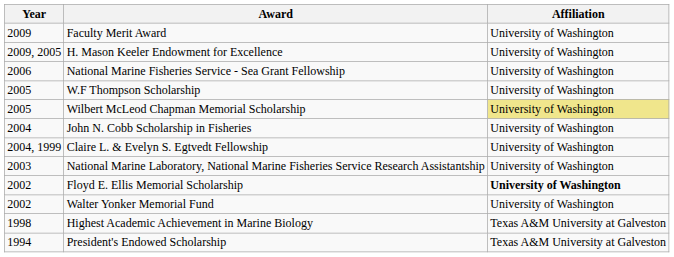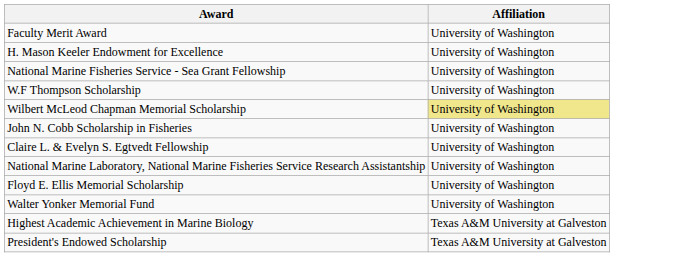 <table class="wikitable">
 <tr>
-<th>Year</th>
 <th>Award</th>
 <th>Affiliation</th>
 </tr>
 <tr>
-<td>2009</td>
 <td>Faculty Merit Award</td>
 <td>University of Washington</td>
 </tr>
 <tr>
-<td>2009, 2005</td>
 <td>H. Mason Keeler Endowment for Excellence</td>
 <td>University of Washington</td>
 </tr>
 <tr>
-<td>2006</td>
 <td>National Marine Fisheries Service - Sea Grant Fellowship</td>
 <td>University of Washington</td>
 </tr>
 <tr>
-<td>2005</td>
 <td>W.F Thompson Scholarship </td>
 <td>University of Washington</td>
 </tr>
 <tr>
-<td>2005</td>
 <td>Wilbert McLeod Chapman Memorial Scholarship</td>
 <td style="background: khaki;">University of Washington</td>
 </tr>
 <tr>
-<td>2004</td>
 <td>John N. Cobb Scholarship in Fisheries</td>
 <td>University of Washington</td>
 </tr>
 <tr>
-<td>2004, 1999</td>
 <td>Claire L. & Evelyn S. Egtvedt Fellowship</td>
 <td>University of Washington</td>
 </tr>
 <tr>
-<td>2003</td>
 <td>National Marine Laboratory, National Marine Fisheries Service Research Assistantship </td>
 <td>University of Washington</td>
 </tr>
 <tr>
-<td>2002</td>
 <td>Floyd E. Ellis Memorial Scholarship</td>
-<td><strong>University of Washington</strong></td>
+<td>University of Washington</td>
 </tr>
 <tr>
-<td>2002</td>
 <td>Walter Yonker Memorial Fund</td>
 <td>University of Washington</td>
 </tr>
 <tr>
-<td>1998</td>
 <td>Highest Academic Achievement in Marine Biology</td>
 <td>Texas A&M University at Galveston</td>
 </tr>
 <tr>
-<td>1994</td>
 <td>President's Endowed Scholarship</td>
 <td>Texas A&M University at Galveston</td>
 </tr>
 </table>
